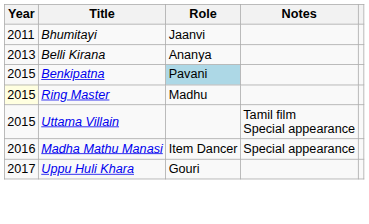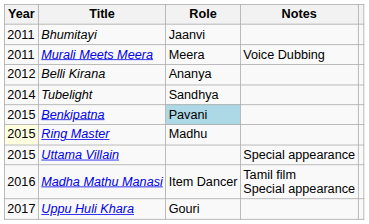 <table class="wikitable sortable">
 <tr>
 <th>Year</th>
 <th>Title</th>
 <th>Role</th>
 <th>Notes</th>
 <th></th>
 </tr>
 <tr>
 <td>2011</td>
 <td><em>Bhumitayi</em></td>
 <td>Jaanvi</td>
 <td></td>
 <td></td>
 </tr>
 <tr>
-<td>2013</td>
+<td>2011</td>
+<td><em><a href='#'>Murali Meets Meera</a></em></td>
+<td>Meera</td>
+<td>Voice Dubbing</td>
+<td></td>
+</tr>
+<tr>
+<td>2012</td>
 <td><em>Belli Kirana</em></td>
 <td>Ananya</td>
+<td></td>
+<td></td>
+</tr>
+<tr>
+<td>2014</td>
+<td><em>Tubelight</em></td>
+<td>Sandhya</td>
 <td></td>
 <td></td>
 </tr>
 <tr>
 <td>2015</td>
 <td><em><a href='#'>Benkipatna</a></em></td>
 <td style="background: lightblue;">Pavani</td>
 <td></td>
 <td></td>
 </tr>
 <tr>
 <td style="background: lightyellow;">2015</td>
 <td><em><a href='#'>Ring Master</a></em></td>
 <td>Madhu</td>
 <td></td>
 <td></td>
 </tr>
 <tr>
 <td>2015</td>
 <td><em><a href='#'>Uttama Villain</a></em></td>
 <td></td>
-<td>Tamil film<br>Special appearance</td>
+<td>Special appearance</td>
 <td></td>
 </tr>
 <tr>
 <td>2016</td>
 <td><em><a href='#'>Madha Mathu Manasi</a></em></td>
 <td>Item Dancer</td>
-<td>Special appearance</td>
+<td>Tamil film<br>Special appearance</td>
 <td></td>
 </tr>
 <tr>
 <td>2017</td>
 <td><em><a href='#'>Uppu Huli Khara</a></em></td>
 <td>Gouri</td>
 <td></td>
 <td></td>
 </tr>
 </table>
